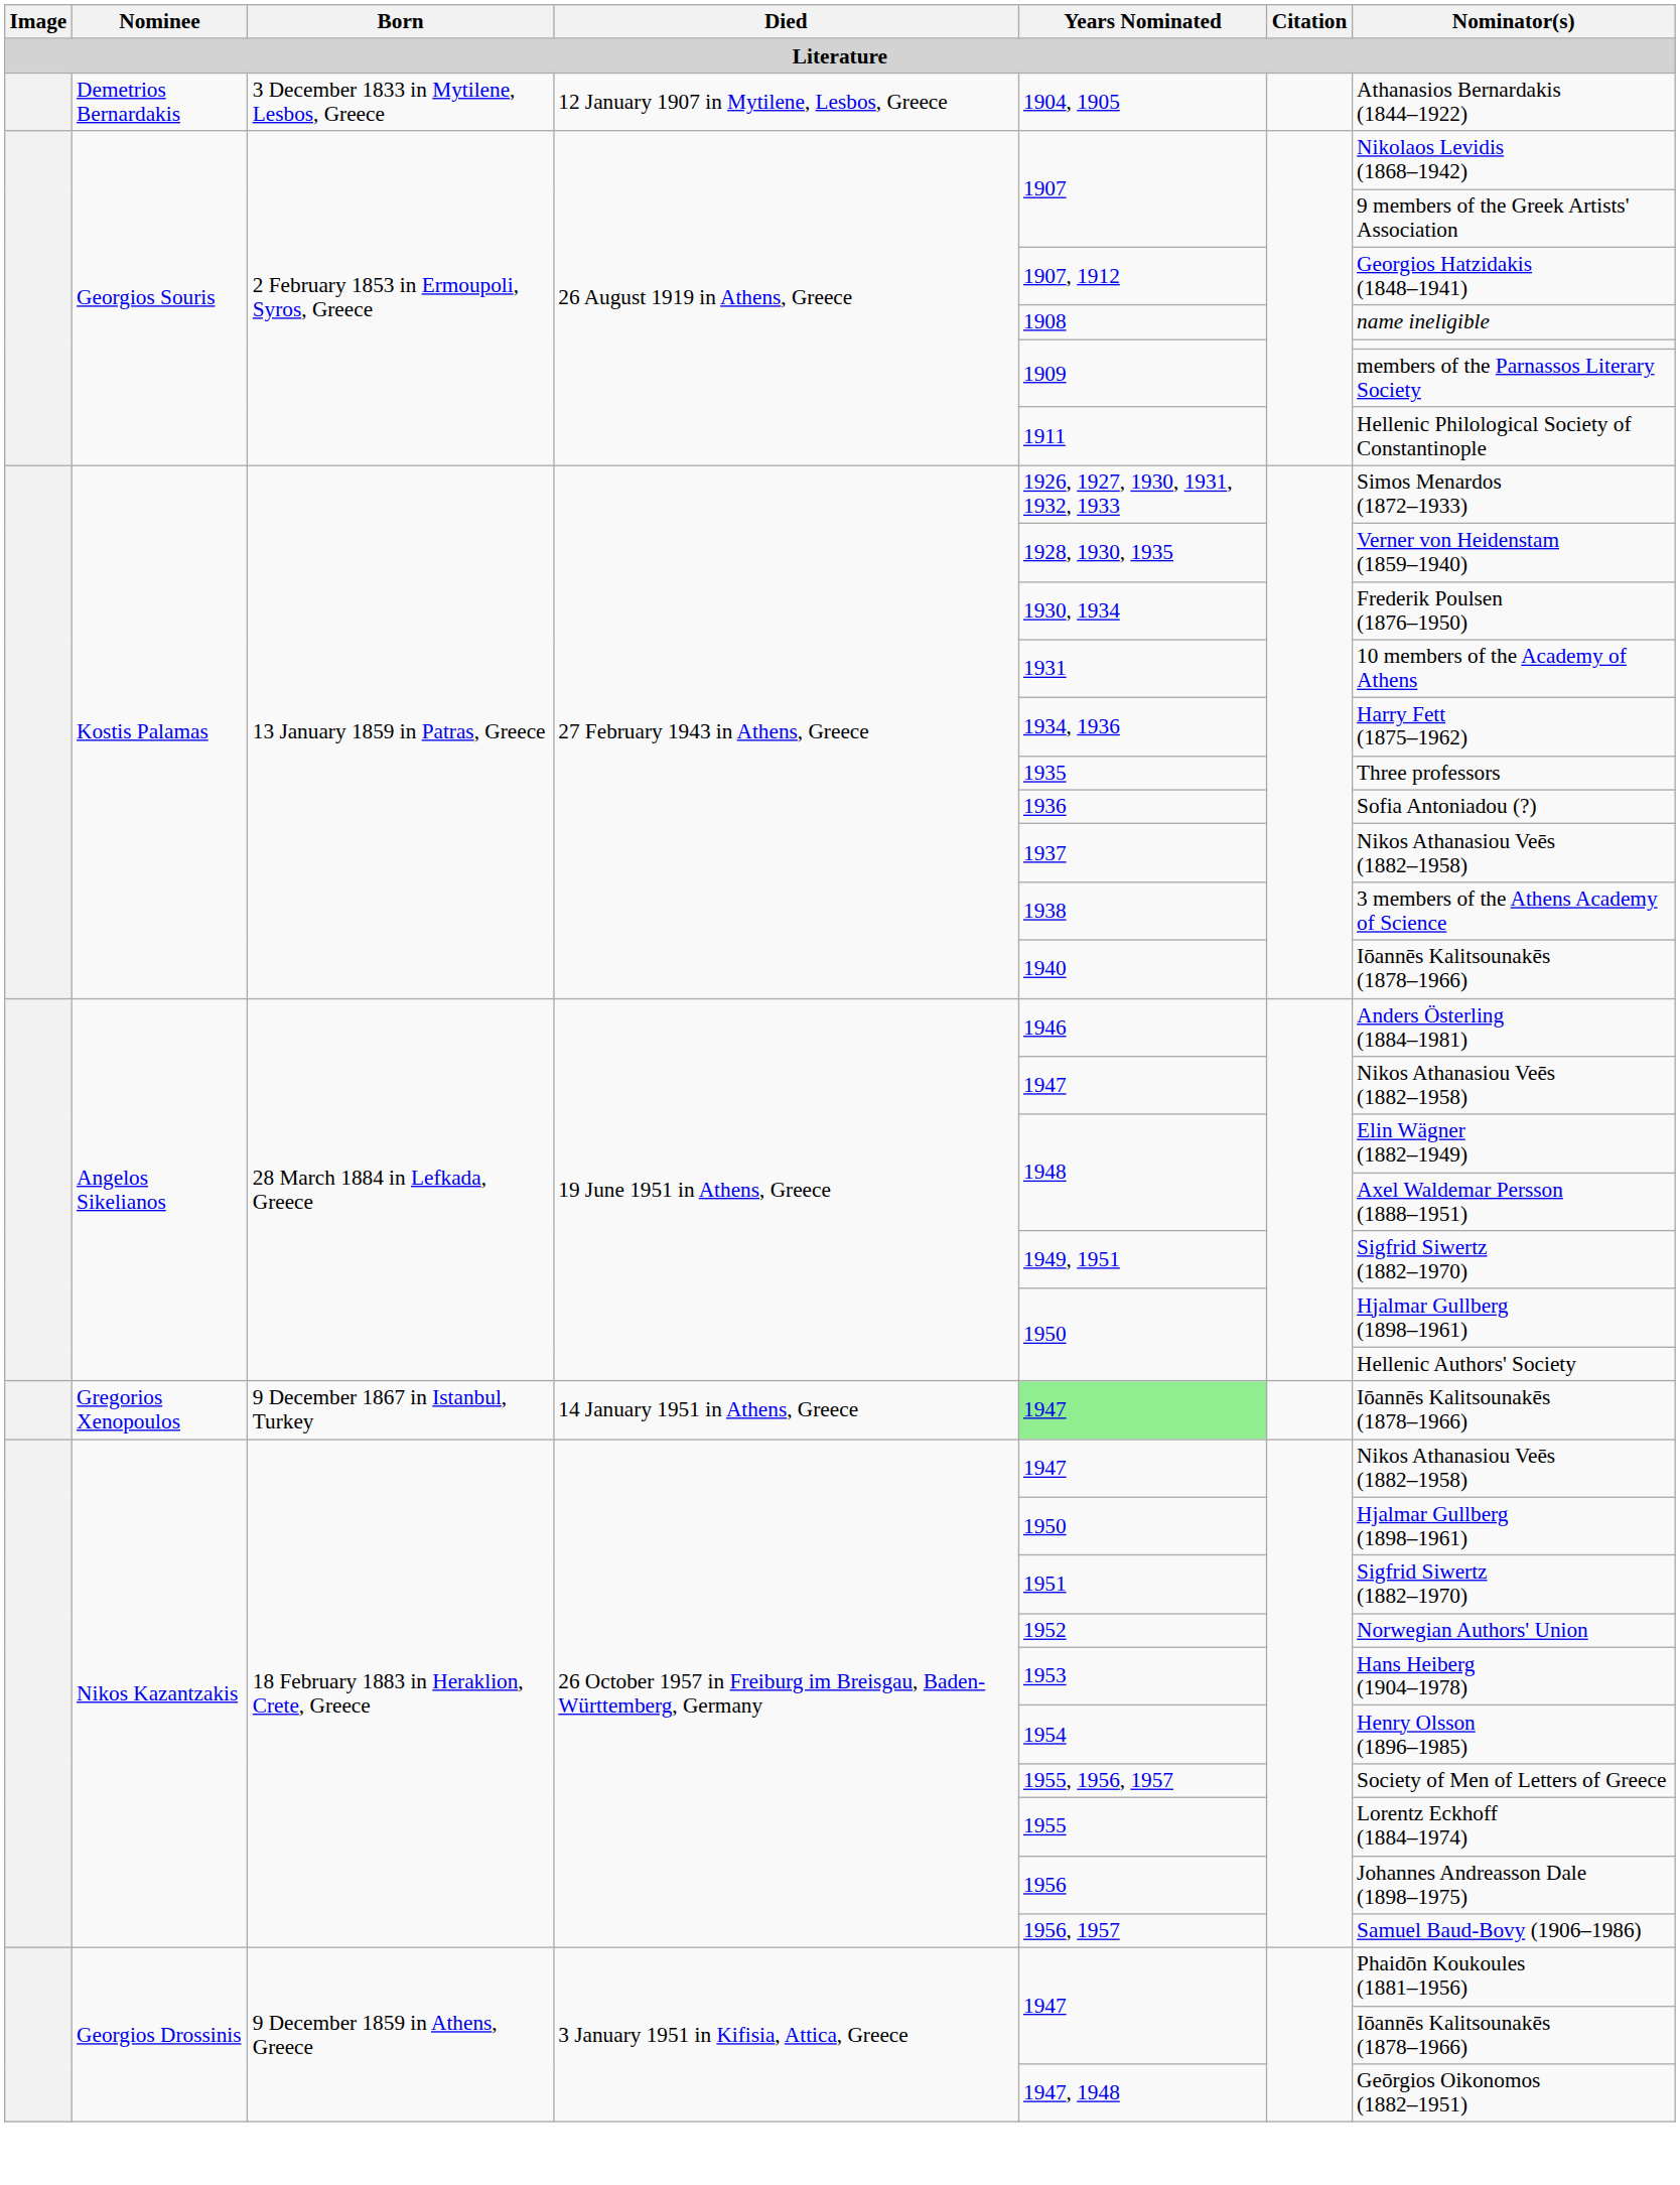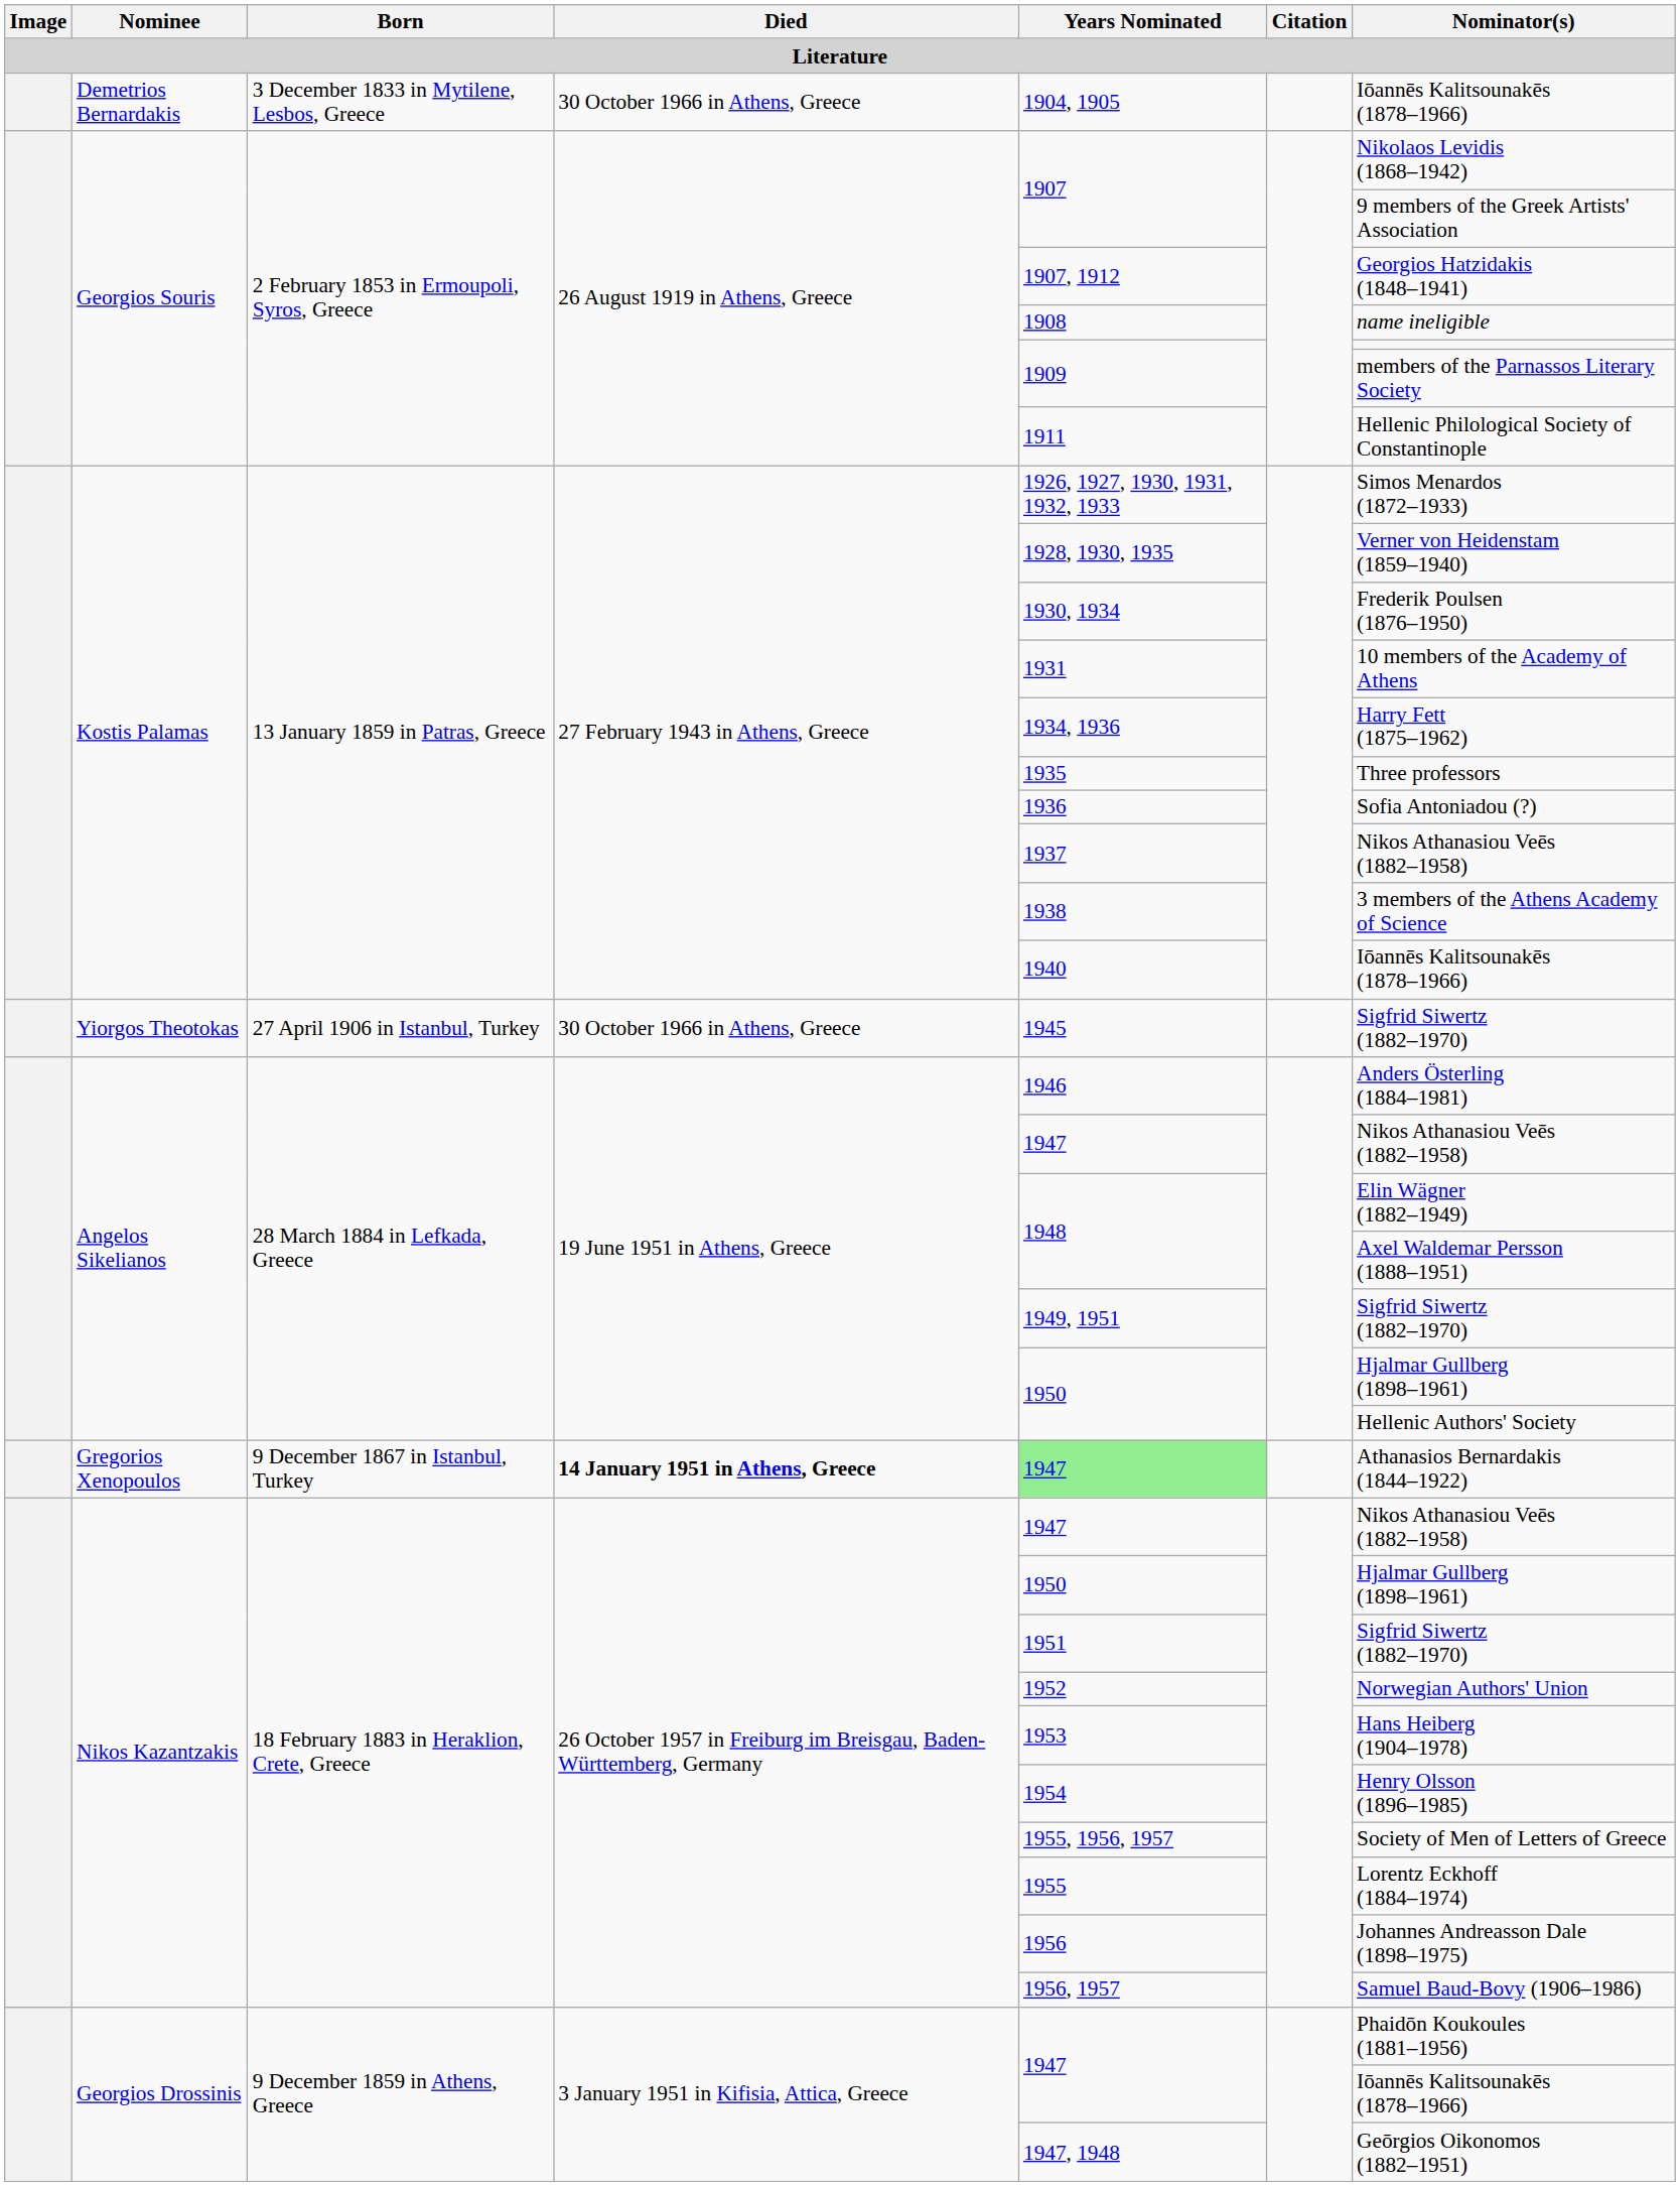 <table class="wikitable sortable">
 <tr>
 <th>Image</th>
 <th>Nominee</th>
 <th>Born</th>
 <th>Died</th>
 <th>Years Nominated</th>
 <th>Citation</th>
 <th>Nominator(s)</th>
 </tr>
 <tr>
 <td colspan=7 align=center style="background:lightgray;white-space:nowrap"><strong>Literature</strong></td>
 </tr>
 <tr>
 <th scope="row"></th>
 <td><a href='#'>Demetrios Bernardakis</a></td>
 <td>3 December 1833 in <a href='#'>Mytilene</a>, <a href='#'>Lesbos</a>, Greece</td>
-<td>12 January 1907 in <a href='#'>Mytilene</a>, <a href='#'>Lesbos</a>, Greece</td>
+<td>30 October 1966 in <a href='#'>Athens</a>, Greece</td>
 <td><a href='#'>1904</a>, <a href='#'>1905</a></td>
 <td></td>
-<td>Athanasios Bernardakis <br>(1844–1922)<br></td>
+<td>Iōannēs Kalitsounakēs <br>(1878–1966)<br></td>
 </tr>
 <tr>
 <th scope="row" rowspan="7"></th>
 <td rowspan="7"><a href='#'>Georgios Souris</a></td>
 <td rowspan="7">2 February 1853 in <a href='#'>Ermoupoli</a>, <a href='#'>Syros</a>, Greece</td>
 <td rowspan="7">26 August 1919 in <a href='#'>Athens</a>, Greece</td>
 <td rowspan="2"><a href='#'>1907</a></td>
 <td rowspan="7"></td>
 <td><a href='#'>Nikolaos Levidis</a> <br>(1868–1942)<br></td>
 </tr>
 <tr>
 <td>9 members of the Greek Artists' Association</td>
 </tr>
 <tr>
 <td><a href='#'>1907</a>, <a href='#'>1912</a></td>
 <td><a href='#'>Georgios Hatzidakis</a> <br>(1848–1941)<br></td>
 </tr>
 <tr>
 <td><a href='#'>1908</a></td>
 <td><em>name ineligible</em></td>
 </tr>
 <tr>
 <td rowspan="2"><a href='#'>1909</a></td>
 <td></td>
 </tr>
 <tr>
 <td>members of the <a href='#'>Parnassos Literary Society</a></td>
 </tr>
 <tr>
 <td><a href='#'>1911</a></td>
 <td>Hellenic Philological Society of Constantinople</td>
 </tr>
 <tr>
 <th scope="row" rowspan="10"></th>
 <td rowspan="10"><a href='#'>Kostis Palamas</a></td>
 <td rowspan="10">13 January 1859 in <a href='#'>Patras</a>, Greece</td>
 <td rowspan="10">27 February 1943 in <a href='#'>Athens</a>, Greece</td>
 <td><a href='#'>1926</a>, <a href='#'>1927</a>, <a href='#'>1930</a>, <a href='#'>1931</a>, <a href='#'>1932</a>, <a href='#'>1933</a></td>
 <td rowspan="10"></td>
 <td>Simos Menardos <br>(1872–1933)<br></td>
 </tr>
 <tr>
 <td><a href='#'>1928</a>, <a href='#'>1930</a>, <a href='#'>1935</a></td>
 <td> <a href='#'>Verner von Heidenstam</a> <br>(1859–1940)<br></td>
 </tr>
 <tr>
 <td><a href='#'>1930</a>, <a href='#'>1934</a></td>
 <td>Frederik Poulsen <br>(1876–1950)<br></td>
 </tr>
 <tr>
 <td><a href='#'>1931</a></td>
 <td>10 members of the <a href='#'>Academy of Athens</a></td>
 </tr>
 <tr>
 <td><a href='#'>1934</a>, <a href='#'>1936</a></td>
 <td><a href='#'>Harry Fett</a> <br>(1875–1962)<br></td>
 </tr>
 <tr>
 <td><a href='#'>1935</a></td>
 <td>Three professors</td>
 </tr>
 <tr>
 <td><a href='#'>1936</a></td>
 <td>Sofia Antoniadou (?)<br></td>
 </tr>
 <tr>
 <td><a href='#'>1937</a></td>
 <td>Nikos Athanasiou Veēs <br>(1882–1958)<br></td>
 </tr>
 <tr>
 <td><a href='#'>1938</a></td>
 <td>3 members of the <a href='#'>Athens Academy of Science</a></td>
 </tr>
 <tr>
 <td><a href='#'>1940</a></td>
 <td>Iōannēs Kalitsounakēs <br>(1878–1966)<br></td>
 </tr>
 <tr>
+<th scope="row"></th>
+<td><a href='#'>Yiorgos Theotokas</a></td>
+<td>27 April 1906 in <a href='#'>Istanbul</a>, Turkey</td>
+<td>30 October 1966 in <a href='#'>Athens</a>, Greece</td>
+<td><a href='#'>1945</a></td>
+<td></td>
+<td><a href='#'>Sigfrid Siwertz</a> <br>(1882–1970)<br></td>
+</tr>
+<tr>
 <th scope="row" rowspan="7"></th>
 <td rowspan="7"><a href='#'>Angelos Sikelianos</a></td>
 <td rowspan="7">28 March 1884 in <a href='#'>Lefkada</a>, Greece</td>
 <td rowspan="7">19 June 1951 in <a href='#'>Athens</a>, Greece</td>
 <td><a href='#'>1946</a></td>
 <td rowspan="7"></td>
 <td><a href='#'>Anders Österling</a> <br>(1884–1981)<br></td>
 </tr>
 <tr>
 <td><a href='#'>1947</a></td>
 <td>Nikos Athanasiou Veēs <br>(1882–1958)<br></td>
 </tr>
 <tr>
 <td rowspan="2"><a href='#'>1948</a></td>
 <td><a href='#'>Elin Wägner</a> <br>(1882–1949)<br></td>
 </tr>
 <tr>
 <td><a href='#'>Axel Waldemar Persson</a> <br>(1888–1951)<br></td>
 </tr>
 <tr>
 <td><a href='#'>1949</a>, <a href='#'>1951</a></td>
 <td><a href='#'>Sigfrid Siwertz</a> <br>(1882–1970)<br></td>
 </tr>
 <tr>
 <td rowspan="2"><a href='#'>1950</a></td>
 <td><a href='#'>Hjalmar Gullberg</a> <br>(1898–1961)<br></td>
 </tr>
 <tr>
 <td>Hellenic Authors' Society</td>
 </tr>
 <tr>
 <th scope="row"></th>
 <td><a href='#'>Gregorios Xenopoulos</a></td>
 <td>9 December 1867 in <a href='#'>Istanbul</a>, Turkey</td>
-<td>14 January 1951 in <a href='#'>Athens</a>, Greece</td>
+<td><strong>14 January 1951 in <a href='#'>Athens</a>, Greece</strong></td>
 <td style="background: lightgreen;"><a href='#'>1947</a></td>
 <td></td>
-<td>Iōannēs Kalitsounakēs <br>(1878–1966)<br></td>
+<td>Athanasios Bernardakis <br>(1844–1922)<br></td>
 </tr>
 <tr>
 <th scope="row" rowspan="10"></th>
 <td rowspan="10"><a href='#'>Nikos Kazantzakis</a></td>
 <td rowspan="10">18 February 1883 in <a href='#'>Heraklion</a>, <a href='#'>Crete</a>, Greece</td>
 <td rowspan="10">26 October 1957 in <a href='#'>Freiburg im Breisgau</a>, <a href='#'>Baden-Württemberg</a>, Germany</td>
 <td><a href='#'>1947</a></td>
 <td rowspan="10"></td>
 <td>Nikos Athanasiou Veēs <br>(1882–1958)<br></td>
 </tr>
 <tr>
 <td><a href='#'>1950</a></td>
 <td><a href='#'>Hjalmar Gullberg</a> <br>(1898–1961)<br></td>
 </tr>
 <tr>
 <td><a href='#'>1951</a></td>
 <td><a href='#'>Sigfrid Siwertz</a> <br>(1882–1970)<br></td>
 </tr>
 <tr>
 <td><a href='#'>1952</a></td>
 <td><a href='#'>Norwegian Authors' Union</a></td>
 </tr>
 <tr>
 <td><a href='#'>1953</a></td>
 <td><a href='#'>Hans Heiberg</a> <br>(1904–1978)<br></td>
 </tr>
 <tr>
 <td><a href='#'>1954</a></td>
 <td><a href='#'>Henry Olsson</a> <br>(1896–1985)<br></td>
 </tr>
 <tr>
 <td><a href='#'>1955</a>, <a href='#'>1956</a>, <a href='#'>1957</a></td>
 <td>Society of Men of Letters of Greece</td>
 </tr>
 <tr>
 <td><a href='#'>1955</a></td>
 <td>Lorentz Eckhoff <br>(1884–1974)<br></td>
 </tr>
 <tr>
 <td><a href='#'>1956</a></td>
 <td>Johannes Andreasson Dale <br>(1898–1975)<br></td>
 </tr>
 <tr>
 <td><a href='#'>1956</a>, <a href='#'>1957</a></td>
 <td><a href='#'>Samuel Baud-Bovy</a> (1906–1986)</td>
 </tr>
 <tr>
 <th scope="row" rowspan="3"></th>
 <td rowspan="3"><a href='#'>Georgios Drossinis</a></td>
 <td rowspan="3">9 December 1859 in <a href='#'>Athens</a>, Greece</td>
 <td rowspan="3">3 January 1951 in <a href='#'>Kifisia</a>, <a href='#'>Attica</a>, Greece</td>
 <td rowspan="2"><a href='#'>1947</a></td>
 <td rowspan="3"></td>
 <td>Phaidōn Koukoules <br>(1881–1956)<br></td>
 </tr>
 <tr>
 <td>Iōannēs Kalitsounakēs <br>(1878–1966)<br></td>
 </tr>
 <tr>
 <td><a href='#'>1947</a>, <a href='#'>1948</a></td>
 <td>Geōrgios Oikonomos <br>(1882–1951)<br></td>
 </tr>
 </table>
